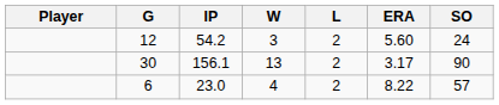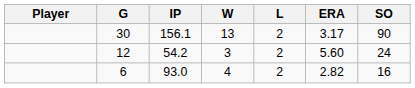 <table class="wikitable sortable">
 <tr>
 <th bgcolor="#DDDDFF" width="16%">Player</th>
 <th bgcolor="#DDDDFF" width="9%">G</th>
 <th bgcolor="#DDDDFF" width="9%">IP</th>
 <th bgcolor="#DDDDFF" width="9%">W</th>
 <th bgcolor="#DDDDFF" width="9%">L</th>
 <th bgcolor="#DDDDFF" width="9%">ERA</th>
 <th bgcolor="#DDDDFF" width="9%">SO</th>
 </tr>
 <tr align="center">
 <td></td>
+<td>30</td>
+<td>156.1</td>
+<td>13</td>
+<td>2</td>
+<td>3.17</td>
+<td>90</td>
+</tr>
+<tr align="center">
+<td></td>
 <td>12</td>
 <td>54.2</td>
 <td>3</td>
 <td>2</td>
 <td>5.60</td>
 <td>24</td>
 </tr>
 <tr align="center">
 <td></td>
-<td>30</td>
-<td>156.1</td>
-<td>13</td>
-<td>2</td>
-<td>3.17</td>
-<td>90</td>
-</tr>
-<tr align="center">
-<td></td>
 <td>6</td>
-<td>23.0</td>
+<td>93.0</td>
 <td>4</td>
 <td>2</td>
-<td>8.22</td>
-<td>57</td>
+<td>2.82</td>
+<td>16</td>
 </tr>
 </table>
